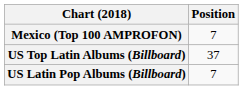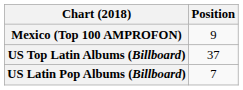 <table class="wikitable plainrowheaders">
 <tr>
 <th style="text-align:center;">Chart (2018)</th>
 <th style="text-align:center;">Position</th>
 </tr>
 <tr>
 <th scope="row">Mexico (Top 100 AMPROFON)</th>
-<td style="text-align:center;">7</td>
+<td style="text-align:center;">9</td>
 </tr>
 <tr>
 <th scope="row">US Top Latin Albums (<em>Billboard</em>)</th>
 <td style="text-align:center;">37</td>
 </tr>
 <tr>
 <th scope="row">US Latin Pop Albums (<em>Billboard</em>)</th>
 <td style="text-align:center;">7</td>
 </tr>
 </table>
